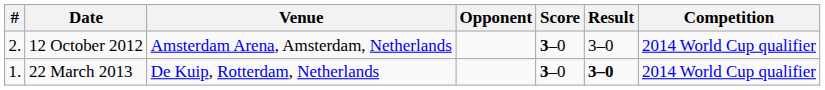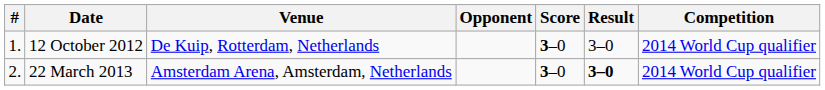 <table class="wikitable">
 <tr>
 <th>#</th>
 <th>Date</th>
 <th>Venue</th>
 <th>Opponent</th>
 <th>Score</th>
 <th>Result</th>
 <th>Competition</th>
 </tr>
 <tr>
-<td>2.</td>
+<td>1.</td>
 <td>12 October 2012</td>
-<td><a href='#'>Amsterdam Arena</a>, Amsterdam, <a href='#'>Netherlands</a></td>
+<td><a href='#'>De Kuip</a>, <a href='#'>Rotterdam</a>, <a href='#'>Netherlands</a></td>
 <td></td>
 <td><strong>3</strong>–0</td>
 <td>3–0</td>
 <td><a href='#'>2014 World Cup qualifier</a></td>
 </tr>
 <tr>
-<td>1.</td>
+<td>2.</td>
 <td>22 March 2013</td>
-<td><a href='#'>De Kuip</a>, <a href='#'>Rotterdam</a>, <a href='#'>Netherlands</a></td>
+<td><a href='#'>Amsterdam Arena</a>, Amsterdam, <a href='#'>Netherlands</a></td>
 <td></td>
 <td><strong>3</strong>–0</td>
 <td><strong>3–0</strong></td>
 <td><a href='#'>2014 World Cup qualifier</a></td>
 </tr>
 </table>
